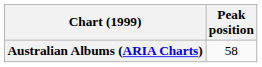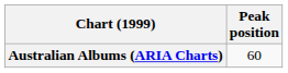 <table class="wikitable sortable plainrowheaders" style="text-align:center">
 <tr>
 <th scope="col">Chart (1999)</th>
 <th scope="col">Peak<br>position</th>
 </tr>
 <tr>
 <th scope="row">Australian Albums (<a href='#'>ARIA Charts</a>)</th>
-<td>58</td>
+<td>60</td>
 </tr>
 </table>
